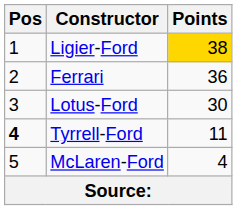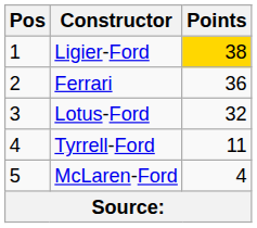 <table class="wikitable" style="font-size: 95%;">
 <tr>
 <th>Pos</th>
 <th>Constructor</th>
 <th>Points</th>
 </tr>
 <tr>
 <td>1</td>
 <td> <a href='#'>Ligier</a>-<a href='#'>Ford</a></td>
 <td align="right" style="background: gold;">38</td>
 </tr>
 <tr>
 <td>2</td>
 <td> <a href='#'>Ferrari</a></td>
 <td align="right">36</td>
 </tr>
 <tr>
 <td>3</td>
 <td> <a href='#'>Lotus</a>-<a href='#'>Ford</a></td>
-<td align="right">30</td>
+<td align="right">32</td>
 </tr>
 <tr>
-<td><strong>4</strong></td>
+<td>4</td>
 <td> <a href='#'>Tyrrell</a>-<a href='#'>Ford</a></td>
 <td align="right">11</td>
 </tr>
 <tr>
 <td>5</td>
 <td> <a href='#'>McLaren</a>-<a href='#'>Ford</a></td>
 <td align="right">4</td>
 </tr>
 <tr>
 <th colspan=4>Source: </th>
 </tr>
 </table>
